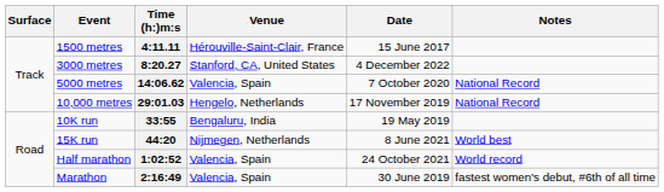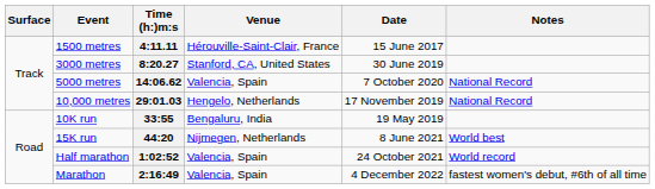 <table class="wikitable unsortable plainrowheaders">
 <tr>
 <th scope="col">Surface</th>
 <th scope="col">Event</th>
 <th scope="col">Time<br>(h:)m:s</th>
 <th scope="col">Venue</th>
 <th scope="col">Date</th>
 <th scope="col">Notes</th>
 </tr>
 <tr>
 <td rowspan=4 align=center>Track</td>
 <td><a href='#'>1500 metres</a></td>
 <th scope="row" style="text-align:center;">4:11.11</th>
 <td><a href='#'>Hérouville-Saint-Clair</a>, France</td>
 <td align=right>15 June 2017</td>
 <td></td>
 </tr>
 <tr>
 <td><a href='#'>3000 metres</a></td>
 <th scope="row" style="text-align:center;">8:20.27</th>
 <td><a href='#'>Stanford, CA</a>, United States</td>
-<td align=right>4 December 2022</td>
+<td align=right>30 June 2019</td>
 <td></td>
 </tr>
 <tr>
 <td><a href='#'>5000 metres</a></td>
 <th scope="row" style="text-align:center;">14:06.62</th>
 <td><a href='#'>Valencia</a>, Spain</td>
 <td align=right>7 October 2020</td>
 <td><a href='#'>National Record</a></td>
 </tr>
 <tr>
 <td><a href='#'>10,000 metres</a></td>
 <th scope="row" style="text-align:center;">29:01.03</th>
 <td><a href='#'>Hengelo</a>, Netherlands</td>
 <td align=right>17 November 2019</td>
 <td><a href='#'>National Record</a></td>
 </tr>
 <tr>
 <td rowspan=4 align=center>Road</td>
 <td><a href='#'>10K run</a></td>
 <th scope="row" style="text-align:center;">33:55</th>
 <td><a href='#'>Bengaluru</a>, India</td>
 <td align=right>19 May 2019</td>
 <td></td>
 </tr>
 <tr>
 <td><a href='#'>15K run</a></td>
 <th scope="row" style="text-align:center;">44:20</th>
 <td><a href='#'>Nijmegen</a>, Netherlands</td>
 <td align=right>8 June 2021</td>
 <td><a href='#'>World best</a></td>
 </tr>
 <tr>
 <td><a href='#'>Half marathon</a></td>
 <th scope="row" style="text-align:center;">1:02:52</th>
 <td><a href='#'>Valencia</a>, Spain</td>
 <td align=right>24 October 2021</td>
 <td> <a href='#'>World record</a></td>
 </tr>
 <tr>
 <td><a href='#'>Marathon</a></td>
 <th scope="row" style="text-align:center;">2:16:49</th>
 <td><a href='#'>Valencia</a>, Spain</td>
-<td align=right>30 June 2019</td>
+<td align=right>4 December 2022</td>
 <td>fastest women's debut, #6th of all time</td>
 </tr>
 </table>
